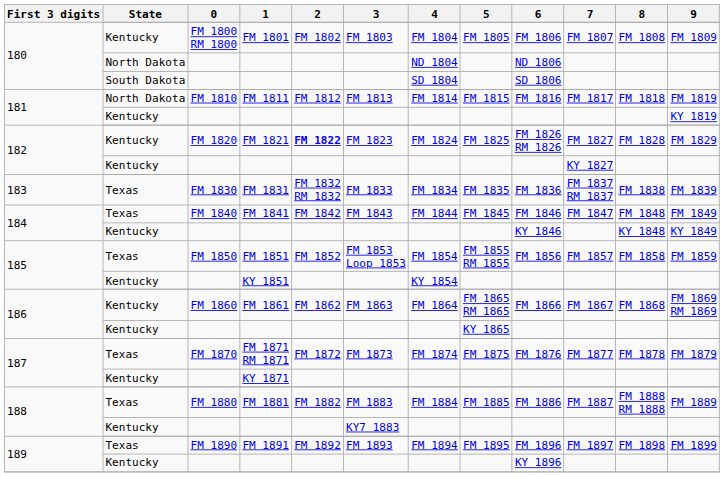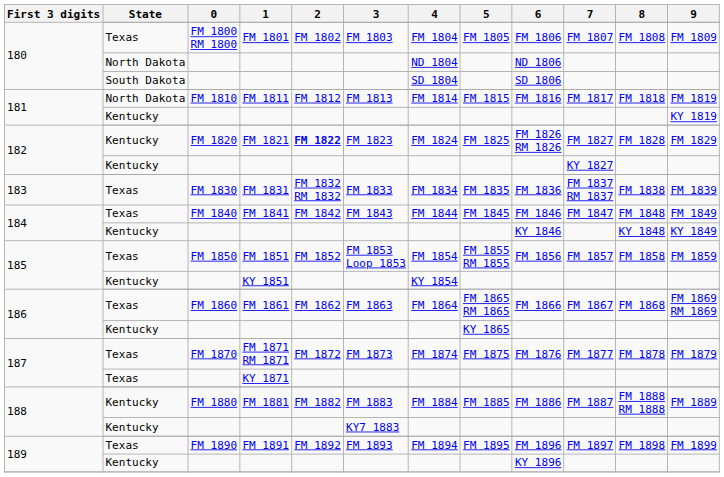 <table class="wikitable">
 <tr>
 <th>First 3 digits</th>
 <th>State</th>
 <th>0</th>
 <th>1</th>
 <th>2</th>
 <th>3</th>
 <th>4</th>
 <th>5</th>
 <th>6</th>
 <th>7</th>
 <th>8</th>
 <th>9</th>
 </tr>
 <tr id="180">
 <td rowspan=4>180</td>
 </tr>
 <tr>
-<td>Kentucky</td>
+<td>Texas</td>
 <td><a href='#'>FM 1800</a><br><a href='#'>RM 1800</a></td>
 <td><a href='#'>FM 1801</a></td>
 <td><a href='#'>FM 1802</a></td>
 <td><a href='#'>FM 1803</a></td>
 <td><a href='#'>FM 1804</a></td>
 <td><a href='#'>FM 1805</a></td>
 <td><a href='#'>FM 1806</a></td>
 <td><a href='#'>FM 1807</a></td>
 <td><a href='#'>FM 1808</a></td>
 <td><a href='#'>FM 1809</a></td>
 </tr>
 <tr>
 <td>North Dakota</td>
 <td></td>
 <td></td>
 <td></td>
 <td></td>
 <td><a href='#'>ND 1804</a></td>
 <td></td>
 <td><a href='#'>ND 1806</a></td>
 <td></td>
 <td></td>
 <td></td>
 </tr>
 <tr>
 <td>South Dakota</td>
 <td></td>
 <td></td>
 <td></td>
 <td></td>
 <td><a href='#'>SD 1804</a></td>
 <td></td>
 <td><a href='#'>SD 1806</a></td>
 <td></td>
 <td></td>
 <td></td>
 </tr>
 <tr id="181">
 <td rowspan=3>181</td>
 </tr>
 <tr>
 <td>North Dakota</td>
 <td><a href='#'>FM 1810</a></td>
 <td><a href='#'>FM 1811</a></td>
 <td><a href='#'>FM 1812</a></td>
 <td><a href='#'>FM 1813</a></td>
 <td><a href='#'>FM 1814</a></td>
 <td><a href='#'>FM 1815</a></td>
 <td><a href='#'>FM 1816</a></td>
 <td><a href='#'>FM 1817</a></td>
 <td><a href='#'>FM 1818</a></td>
 <td><a href='#'>FM 1819</a></td>
 </tr>
 <tr>
 <td>Kentucky</td>
 <td></td>
 <td></td>
 <td></td>
 <td></td>
 <td></td>
 <td></td>
 <td></td>
 <td></td>
 <td></td>
 <td><a href='#'>KY 1819</a></td>
 </tr>
 <tr id="182">
 <td rowspan=3>182</td>
 </tr>
 <tr>
 <td>Kentucky</td>
 <td><a href='#'>FM 1820</a></td>
 <td><a href='#'>FM 1821</a></td>
 <td><strong><a href='#'>FM 1822</a></strong></td>
 <td><a href='#'>FM 1823</a></td>
 <td><a href='#'>FM 1824</a></td>
 <td><a href='#'>FM 1825</a></td>
 <td><a href='#'>FM 1826</a><br><a href='#'>RM 1826</a></td>
 <td><a href='#'>FM 1827</a></td>
 <td><a href='#'>FM 1828</a></td>
 <td><a href='#'>FM 1829</a></td>
 </tr>
 <tr>
 <td>Kentucky</td>
 <td></td>
 <td></td>
 <td></td>
 <td></td>
 <td></td>
 <td></td>
 <td></td>
 <td><a href='#'>KY 1827</a></td>
 <td></td>
 <td></td>
 </tr>
 <tr id="183">
 <td rowspan=2>183</td>
 </tr>
 <tr>
 <td>Texas</td>
 <td><a href='#'>FM 1830</a></td>
 <td><a href='#'>FM 1831</a></td>
 <td><a href='#'>FM 1832</a><br><a href='#'>RM 1832</a></td>
 <td><a href='#'>FM 1833</a></td>
 <td><a href='#'>FM 1834</a></td>
 <td><a href='#'>FM 1835</a></td>
 <td><a href='#'>FM 1836</a></td>
 <td><a href='#'>FM 1837</a><br><a href='#'>RM 1837</a></td>
 <td><a href='#'>FM 1838</a></td>
 <td><a href='#'>FM 1839</a></td>
 </tr>
 <tr id="184">
 <td rowspan=2>184</td>
 <td>Texas</td>
 <td><a href='#'>FM 1840</a></td>
 <td><a href='#'>FM 1841</a></td>
 <td><a href='#'>FM 1842</a></td>
 <td><a href='#'>FM 1843</a></td>
 <td><a href='#'>FM 1844</a></td>
 <td><a href='#'>FM 1845</a></td>
 <td><a href='#'>FM 1846</a></td>
 <td><a href='#'>FM 1847</a></td>
 <td><a href='#'>FM 1848</a></td>
 <td><a href='#'>FM 1849</a></td>
 </tr>
 <tr>
 <td>Kentucky</td>
 <td></td>
 <td></td>
 <td></td>
 <td></td>
 <td></td>
 <td></td>
 <td><a href='#'>KY 1846</a></td>
 <td></td>
 <td><a href='#'>KY 1848</a></td>
 <td><a href='#'>KY 1849</a></td>
 </tr>
 <tr id="185">
 <td rowspan=2>185</td>
 <td>Texas</td>
 <td><a href='#'>FM 1850</a></td>
 <td><a href='#'>FM 1851</a></td>
 <td><a href='#'>FM 1852</a></td>
 <td><a href='#'>FM 1853</a><br><a href='#'>Loop 1853</a></td>
 <td><a href='#'>FM 1854</a></td>
 <td><a href='#'>FM 1855</a><br><a href='#'>RM 1855</a></td>
 <td><a href='#'>FM 1856</a></td>
 <td><a href='#'>FM 1857</a></td>
 <td><a href='#'>FM 1858</a></td>
 <td><a href='#'>FM 1859</a></td>
 </tr>
 <tr>
 <td>Kentucky</td>
 <td></td>
 <td><a href='#'>KY 1851</a></td>
 <td></td>
 <td></td>
 <td><a href='#'>KY 1854</a></td>
 <td></td>
 <td></td>
 <td></td>
 <td></td>
 <td></td>
 </tr>
 <tr id="186">
 <td rowspan=3>186</td>
 </tr>
 <tr>
-<td>Kentucky</td>
+<td>Texas</td>
 <td><a href='#'>FM 1860</a></td>
 <td><a href='#'>FM 1861</a></td>
 <td><a href='#'>FM 1862</a></td>
 <td><a href='#'>FM 1863</a></td>
 <td><a href='#'>FM 1864</a></td>
 <td><a href='#'>FM 1865</a><br><a href='#'>RM 1865</a></td>
 <td><a href='#'>FM 1866</a></td>
 <td><a href='#'>FM 1867</a></td>
 <td><a href='#'>FM 1868</a></td>
 <td><a href='#'>FM 1869</a><br><a href='#'>RM 1869</a></td>
 </tr>
 <tr>
 <td>Kentucky</td>
 <td></td>
 <td></td>
 <td></td>
 <td></td>
 <td></td>
 <td><a href='#'>KY 1865</a></td>
 <td></td>
 <td></td>
 <td></td>
 <td></td>
 </tr>
 <tr id="187">
 <td rowspan=3>187</td>
 </tr>
 <tr>
 <td>Texas</td>
 <td><a href='#'>FM 1870</a></td>
 <td><a href='#'>FM 1871</a><br><a href='#'>RM 1871</a></td>
 <td><a href='#'>FM 1872</a></td>
 <td><a href='#'>FM 1873</a></td>
 <td><a href='#'>FM 1874</a></td>
 <td><a href='#'>FM 1875</a></td>
 <td><a href='#'>FM 1876</a></td>
 <td><a href='#'>FM 1877</a></td>
 <td><a href='#'>FM 1878</a></td>
 <td><a href='#'>FM 1879</a></td>
 </tr>
 <tr>
-<td>Kentucky</td>
+<td>Texas</td>
 <td></td>
 <td><a href='#'>KY 1871</a></td>
 <td></td>
 <td></td>
 <td></td>
 <td></td>
 <td></td>
 <td></td>
 <td></td>
 <td></td>
 </tr>
 <tr id="188">
 <td rowspan=3>188</td>
 </tr>
 <tr>
-<td>Texas</td>
+<td>Kentucky</td>
 <td><a href='#'>FM 1880</a></td>
 <td><a href='#'>FM 1881</a></td>
 <td><a href='#'>FM 1882</a></td>
 <td><a href='#'>FM 1883</a></td>
 <td><a href='#'>FM 1884</a></td>
 <td><a href='#'>FM 1885</a></td>
 <td><a href='#'>FM 1886</a></td>
 <td><a href='#'>FM 1887</a></td>
 <td><a href='#'>FM 1888</a><br><a href='#'>RM 1888</a></td>
 <td><a href='#'>FM 1889</a></td>
 </tr>
 <tr>
 <td>Kentucky</td>
 <td></td>
 <td></td>
 <td></td>
 <td><a href='#'>KY7 1883</a></td>
 <td></td>
 <td></td>
 <td></td>
 <td></td>
 <td></td>
 <td></td>
 </tr>
 <tr id="189">
 <td rowspan=3>189</td>
 </tr>
 <tr>
 <td>Texas</td>
 <td><a href='#'>FM 1890</a></td>
 <td><a href='#'>FM 1891</a></td>
 <td><a href='#'>FM 1892</a></td>
 <td><a href='#'>FM 1893</a></td>
 <td><a href='#'>FM 1894</a></td>
 <td><a href='#'>FM 1895</a></td>
 <td><a href='#'>FM 1896</a></td>
 <td><a href='#'>FM 1897</a></td>
 <td><a href='#'>FM 1898</a></td>
 <td><a href='#'>FM 1899</a></td>
 </tr>
 <tr>
 <td>Kentucky</td>
 <td></td>
 <td></td>
 <td></td>
 <td></td>
 <td></td>
 <td></td>
 <td><a href='#'>KY 1896</a></td>
 <td></td>
 <td></td>
 <td></td>
 </tr>
 <tr>
 </tr>
 </table>
